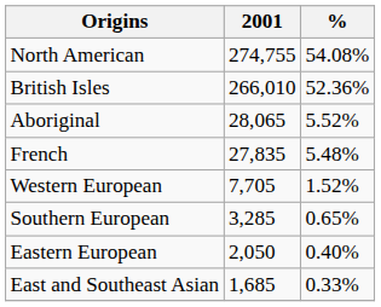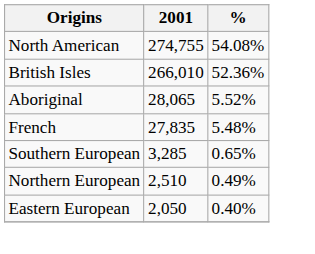 <table class="wikitable" align="left">
 <tr bgcolor="#CCCCCC">
 <th>Origins</th>
 <th>2001</th>
 <th>%</th>
 </tr>
 <tr>
 <td>North American</td>
 <td>274,755</td>
 <td>54.08%</td>
 </tr>
 <tr>
 <td>British Isles</td>
 <td>266,010</td>
 <td>52.36%</td>
 </tr>
 <tr>
 <td>Aboriginal</td>
 <td>28,065</td>
 <td>5.52%</td>
 </tr>
 <tr>
 <td>French</td>
 <td>27,835</td>
 <td>5.48%</td>
 </tr>
 <tr>
-<td>Western European</td>
-<td>7,705</td>
-<td>1.52%</td>
-</tr>
-<tr>
 <td>Southern European</td>
 <td>3,285</td>
 <td>0.65%</td>
+</tr>
+<tr>
+<td>Northern European</td>
+<td>2,510</td>
+<td>0.49%</td>
 </tr>
 <tr>
 <td>Eastern European</td>
 <td>2,050</td>
 <td>0.40%</td>
 </tr>
 <tr>
-<td>East and Southeast Asian</td>
-<td>1,685</td>
-<td>0.33%</td>
-</tr>
-<tr>
 </tr>
 </table>
